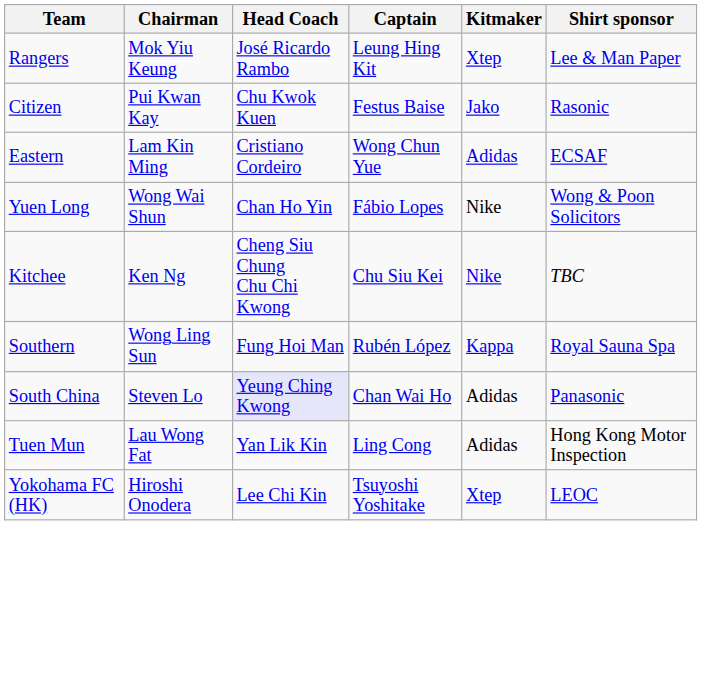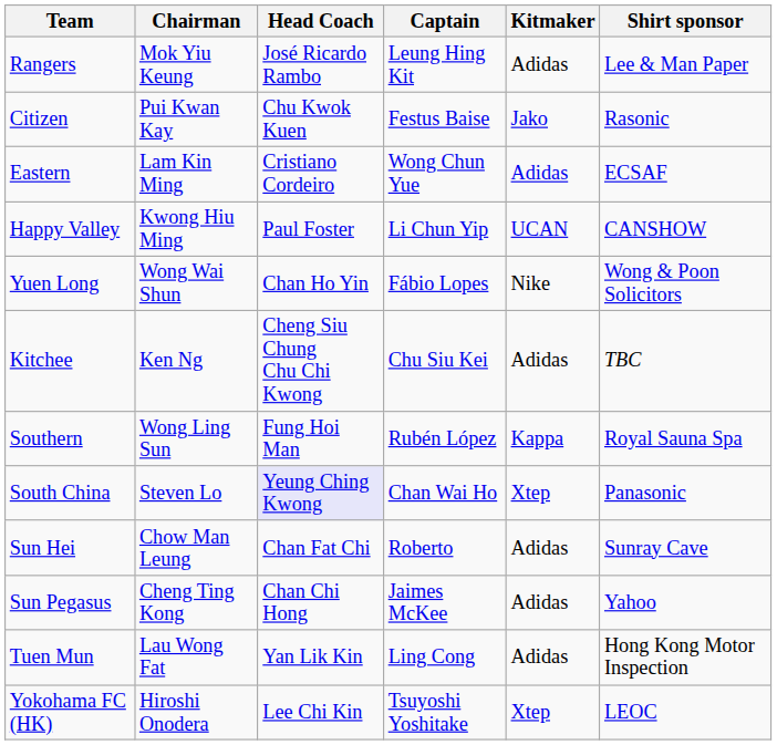 <table class="wikitable sortable" style="text-align: left;">
 <tr>
 <th>Team</th>
 <th>Chairman</th>
 <th>Head Coach</th>
 <th>Captain</th>
 <th>Kitmaker</th>
 <th>Shirt sponsor</th>
 </tr>
 <tr>
 <td><a href='#'>Rangers</a></td>
 <td><a href='#'>Mok Yiu Keung</a></td>
 <td><a href='#'>José Ricardo Rambo</a></td>
 <td><a href='#'>Leung Hing Kit</a></td>
-<td><a href='#'>Xtep</a></td>
+<td>Adidas</td>
 <td><a href='#'>Lee & Man Paper</a></td>
 </tr>
 <tr>
 <td><a href='#'>Citizen</a></td>
 <td><a href='#'>Pui Kwan Kay</a></td>
 <td><a href='#'>Chu Kwok Kuen</a></td>
 <td><a href='#'>Festus Baise</a></td>
 <td><a href='#'>Jako</a></td>
 <td><a href='#'>Rasonic</a></td>
 </tr>
 <tr>
 <td><a href='#'>Eastern</a></td>
 <td><a href='#'>Lam Kin Ming</a></td>
 <td><a href='#'>Cristiano Cordeiro</a></td>
 <td><a href='#'>Wong Chun Yue</a></td>
 <td><a href='#'>Adidas</a></td>
 <td><a href='#'>ECSAF</a></td>
 </tr>
 <tr>
+<td><a href='#'>Happy Valley</a></td>
+<td><a href='#'>Kwong Hiu Ming</a></td>
+<td><a href='#'>Paul Foster</a></td>
+<td><a href='#'>Li Chun Yip</a></td>
+<td><a href='#'>UCAN</a></td>
+<td><a href='#'>CANSHOW</a></td>
+</tr>
+<tr>
 <td><a href='#'>Yuen Long</a></td>
 <td><a href='#'>Wong Wai Shun</a></td>
 <td><a href='#'>Chan Ho Yin</a></td>
 <td><a href='#'>Fábio Lopes</a></td>
 <td>Nike</td>
 <td><a href='#'>Wong & Poon Solicitors</a></td>
 </tr>
 <tr>
 <td><a href='#'>Kitchee</a></td>
 <td><a href='#'>Ken Ng</a></td>
 <td><a href='#'>Cheng Siu Chung</a><br><a href='#'>Chu Chi Kwong</a></td>
 <td><a href='#'>Chu Siu Kei</a></td>
-<td><a href='#'>Nike</a></td>
+<td>Adidas</td>
 <td><em>TBC</em></td>
 </tr>
 <tr>
 <td><a href='#'>Southern</a></td>
 <td><a href='#'>Wong Ling Sun</a></td>
 <td><a href='#'>Fung Hoi Man</a></td>
 <td><a href='#'>Rubén López</a></td>
 <td><a href='#'>Kappa</a></td>
 <td><a href='#'>Royal Sauna Spa</a></td>
 </tr>
 <tr>
 <td><a href='#'>South China</a></td>
 <td><a href='#'>Steven Lo</a></td>
 <td style="background: lavender;"><a href='#'>Yeung Ching Kwong</a></td>
 <td><a href='#'>Chan Wai Ho</a></td>
+<td><a href='#'>Xtep</a></td>
+<td><a href='#'>Panasonic</a></td>
+</tr>
+<tr>
+<td><a href='#'>Sun Hei</a></td>
+<td><a href='#'>Chow Man Leung</a></td>
+<td><a href='#'>Chan Fat Chi</a></td>
+<td><a href='#'>Roberto</a></td>
 <td>Adidas</td>
-<td><a href='#'>Panasonic</a></td>
+<td><a href='#'>Sunray Cave</a></td>
+</tr>
+<tr>
+<td><a href='#'>Sun Pegasus</a></td>
+<td><a href='#'>Cheng Ting Kong</a></td>
+<td><a href='#'>Chan Chi Hong</a></td>
+<td><a href='#'>Jaimes McKee</a></td>
+<td>Adidas</td>
+<td><a href='#'>Yahoo</a></td>
 </tr>
 <tr>
 <td><a href='#'>Tuen Mun</a></td>
 <td><a href='#'>Lau Wong Fat</a></td>
 <td><a href='#'>Yan Lik Kin</a></td>
 <td><a href='#'>Ling Cong</a></td>
 <td>Adidas</td>
 <td>Hong Kong Motor Inspection</td>
 </tr>
 <tr>
 <td><a href='#'>Yokohama FC (HK)</a></td>
 <td><a href='#'>Hiroshi Onodera</a></td>
 <td><a href='#'>Lee Chi Kin</a></td>
 <td><a href='#'>Tsuyoshi Yoshitake</a></td>
 <td><a href='#'>Xtep</a></td>
 <td><a href='#'>LEOC</a></td>
 </tr>
 </table>
